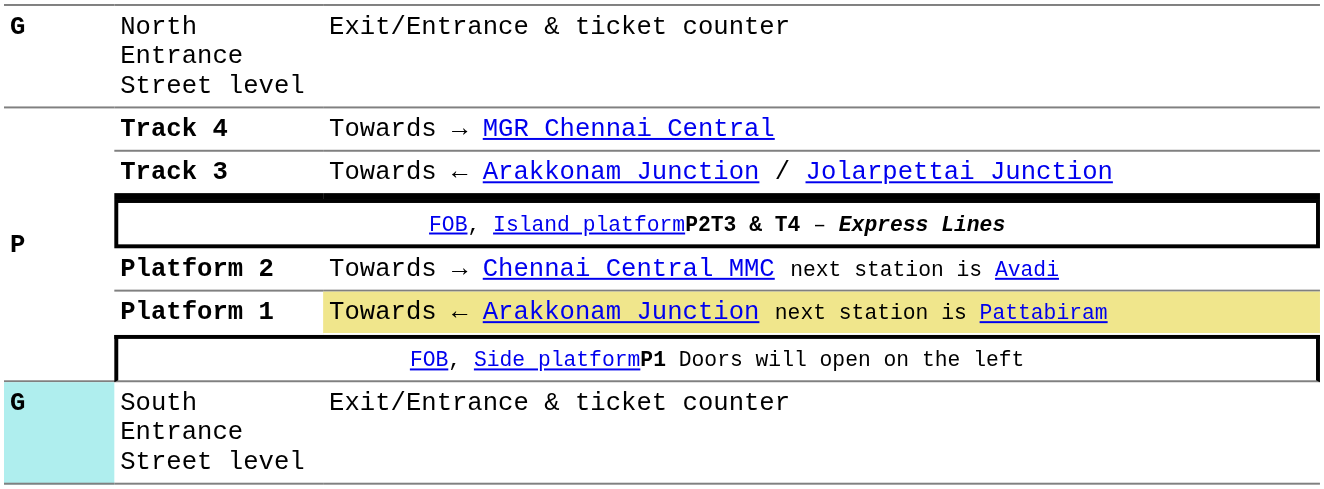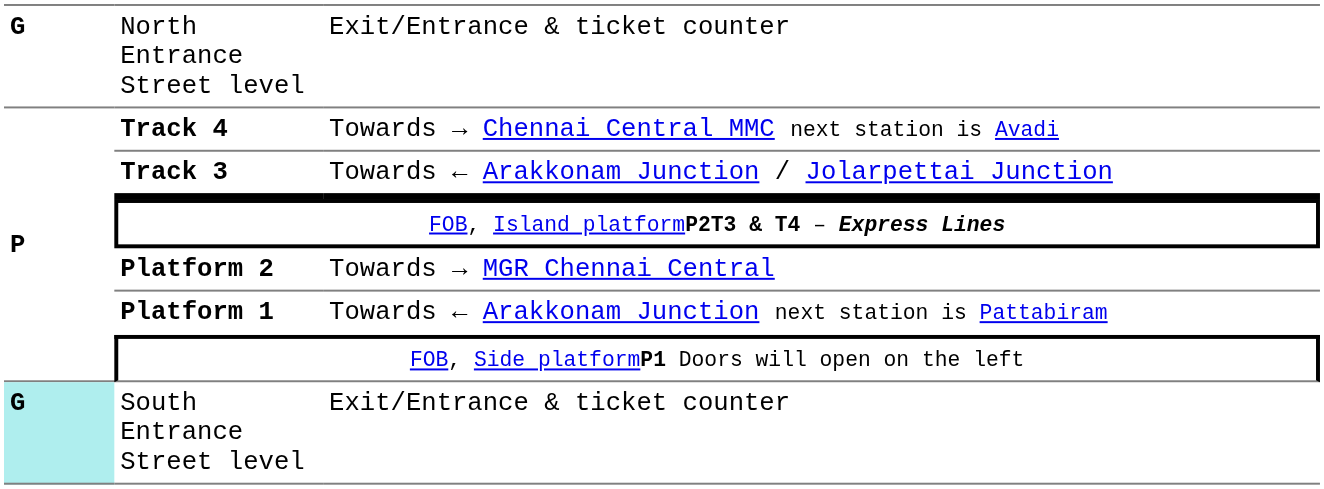 <table cellpadding="3" cellspacing="0" border="0">
 <tr>
 <td valign="top" width="50" style="border-top:solid 1px gray;border-bottom:solid 1px gray;"><strong>G</strong></td>
 <td valign="top" width="100" style="border-top:solid 1px gray;border-bottom:solid 1px gray;">North Entrance Street level</td>
 <td valign="top" width="390" style="border-top:solid 1px gray;border-bottom:solid 1px gray;">Exit/Entrance & ticket counter</td>
 </tr>
 <tr>
 <td rowspan="6" style="border-bottom:solid 1px gray;" width="50" valign="center"><strong>P</strong></td>
 <td width="100" style="border-bottom:solid 1px gray;"><span><strong>Track 4</strong></span></td>
-<td width="500" style="border-bottom:solid 1px gray;">Towards → <a href='#'>MGR Chennai Central</a></td>
+<td style="border-bottom:solid 1px gray;" width="500">Towards → <a href='#'>Chennai Central MMC</a> <small>next station is <a href='#'>Avadi</a></small></td>
 </tr>
 <tr>
 <td width="100" style="border-bottom:solid 3px black;"><span><strong>Track 3</strong></span></td>
 <td width="500" style="border-bottom:solid 3px black;">Towards ← <a href='#'>Arakkonam Junction</a> / <a href='#'>Jolarpettai Junction</a></td>
 </tr>
 <tr>
 <td colspan="2" style="border-top:solid 2px black;border-right:solid 2px black;border-left:solid 2px black;border-bottom:solid 2px black;text-align:center;"><a href='#'><small>FOB</small></a><small>, <a href='#'>Island platform</a><strong>P2</strong><strong>T3 & T4</strong> – <strong><em>Express Lines</em></strong></small></td>
 </tr>
 <tr>
 <td width="100" style="border-bottom:solid 1px gray;"><span><strong>Platform 2</strong></span></td>
-<td style="border-bottom:solid 1px gray;" width="500">Towards → <a href='#'>Chennai Central MMC</a> <small>next station is <a href='#'>Avadi</a></small></td>
+<td width="500" style="border-bottom:solid 1px gray;">Towards → <a href='#'>MGR Chennai Central</a></td>
 </tr>
 <tr>
 <td width="100" style="border-bottom:solid 1px white;"><span><strong>Platform 1</strong></span></td>
-<td style="background: khaki; border-bottom:solid 1px white;" width="500">Towards ← <a href='#'>Arakkonam Junction</a> <small>next station is <a href='#'>Pattabiram</a></small></td>
+<td style="border-bottom:solid 1px white;" width="500">Towards ← <a href='#'>Arakkonam Junction</a> <small>next station is <a href='#'>Pattabiram</a></small></td>
 </tr>
 <tr>
 <td colspan="2" width="100" style="border-top:solid 2px black;border-right:solid 2px black;border-left:solid 2px black;border-bottom:solid 1px gray;" align="center"><a href='#'><small>FOB</small></a><small>, <a href='#'>Side platform</a><strong>P1</strong> Doors will open on the left</small></td>
 </tr>
 <tr>
 <td style="background: paleturquoise; border-bottom:solid 1px gray;" width="50" valign="top"><strong>G</strong></td>
 <td style="border-bottom:solid 1px gray;" width="50" valign="top">South Entrance Street level</td>
 <td style="border-bottom:solid 1px gray;" width="50" valign="top">Exit/Entrance & ticket counter</td>
 </tr>
 <tr>
 </tr>
 </table>
